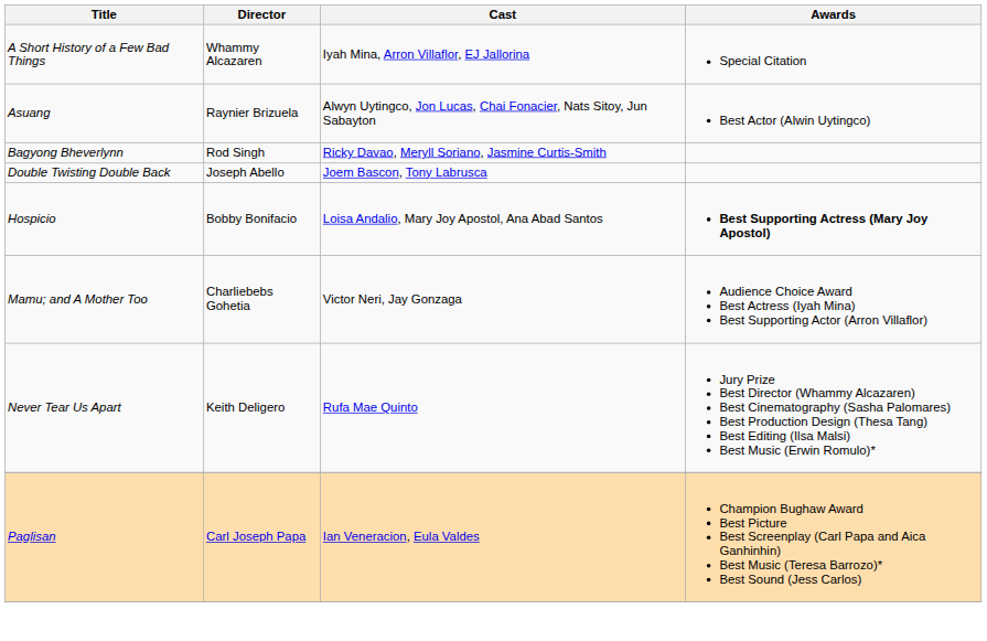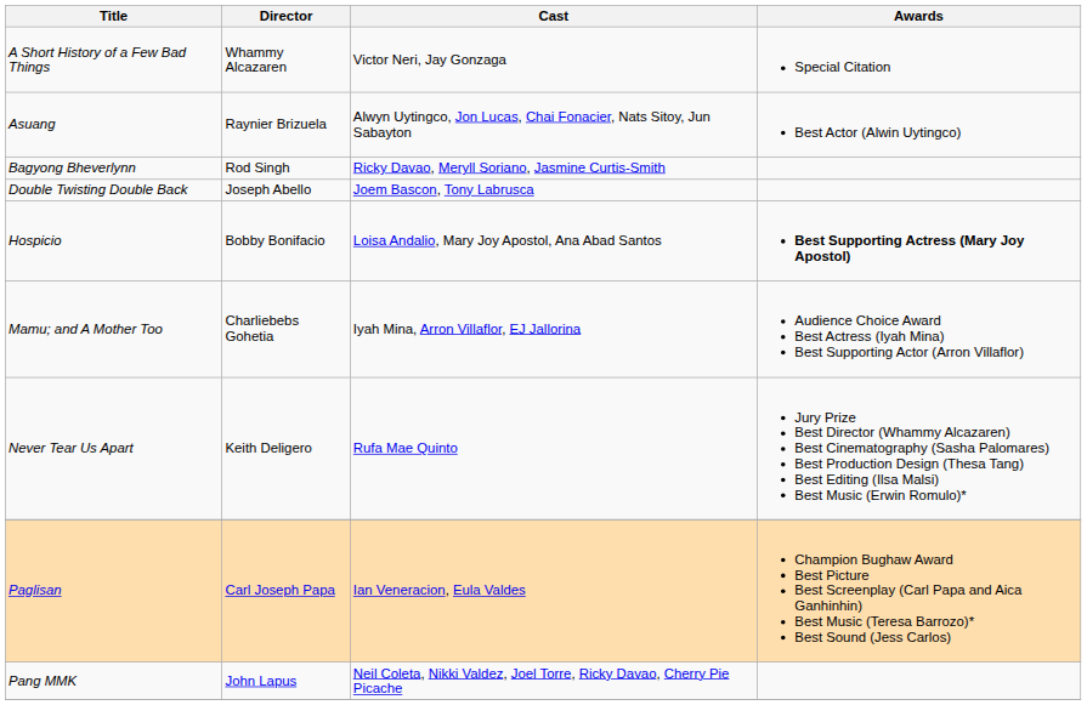 <table class="wikitable">
 <tr>
 <th>Title</th>
 <th>Director</th>
 <th>Cast</th>
 <th>Awards</th>
 </tr>
 <tr>
 <td><em>A Short History of a Few Bad Things</em></td>
 <td>Whammy Alcazaren</td>
-<td>Iyah Mina, <a href='#'>Arron Villaflor</a>, <a href='#'>EJ Jallorina</a></td>
+<td>Victor Neri, Jay Gonzaga</td>
 <td><br><ul><li>Special Citation</li></ul></td>
 </tr>
 <tr>
 <td><em>Asuang</em></td>
 <td>Raynier Brizuela</td>
 <td>Alwyn Uytingco, <a href='#'>Jon Lucas</a>, <a href='#'>Chai Fonacier</a>, Nats Sitoy, Jun Sabayton</td>
 <td><br><ul><li>Best Actor (Alwin Uytingco)</li></ul></td>
 </tr>
 <tr>
 <td><em>Bagyong Bheverlynn</em></td>
 <td>Rod Singh</td>
 <td><a href='#'>Ricky Davao</a>, <a href='#'>Meryll Soriano</a>, <a href='#'>Jasmine Curtis-Smith</a></td>
 <td></td>
 </tr>
 <tr>
 <td><em>Double Twisting Double Back</em></td>
 <td>Joseph Abello</td>
 <td><a href='#'>Joem Bascon</a>, <a href='#'>Tony Labrusca</a></td>
 <td></td>
 </tr>
 <tr>
 <td><em>Hospicio</em></td>
 <td>Bobby Bonifacio</td>
 <td><a href='#'>Loisa Andalio</a>, Mary Joy Apostol, Ana Abad Santos</td>
 <td><strong><br><ul><li>Best Supporting Actress (Mary Joy Apostol)</li></ul></strong></td>
 </tr>
 <tr>
 <td><em>Mamu; and A Mother Too</em></td>
 <td>Charliebebs Gohetia</td>
-<td>Victor Neri, Jay Gonzaga</td>
+<td>Iyah Mina, <a href='#'>Arron Villaflor</a>, <a href='#'>EJ Jallorina</a></td>
 <td><br><ul><li>Audience Choice Award</li><li>Best Actress (Iyah Mina)</li><li>Best Supporting Actor (Arron Villaflor)</li></ul></td>
 </tr>
 <tr>
 <td><em>Never Tear Us Apart</em></td>
 <td>Keith Deligero</td>
 <td><a href='#'>Rufa Mae Quinto</a></td>
 <td><br><ul><li>Jury Prize</li><li>Best Director (Whammy Alcazaren)</li><li>Best Cinematography (Sasha Palomares)</li><li>Best Production Design (Thesa Tang)</li><li>Best Editing (Ilsa Malsi)</li><li>Best Music (Erwin Romulo)*</li></ul></td>
 </tr>
 <tr>
 </tr>
 <tr style="background:#FFDEAD;">
 <td><em><a href='#'>Paglisan</a></em></td>
 <td><a href='#'>Carl Joseph Papa</a></td>
 <td><a href='#'>Ian Veneracion</a>, <a href='#'>Eula Valdes</a></td>
 <td><br><ul><li>Champion Bughaw Award</li><li>Best Picture</li><li>Best Screenplay (Carl Papa and Aica Ganhinhin)</li><li>Best Music (Teresa Barrozo)*</li><li>Best Sound (Jess Carlos)</li></ul></td>
 </tr>
 <tr>
+<td><em>Pang MMK</em></td>
+<td><a href='#'>John Lapus</a></td>
+<td><a href='#'>Neil Coleta</a>, <a href='#'>Nikki Valdez</a>, <a href='#'>Joel Torre</a>, <a href='#'>Ricky Davao</a>, <a href='#'>Cherry Pie Picache</a></td>
+<td></td>
+</tr>
+<tr>
 </tr>
 </table>
